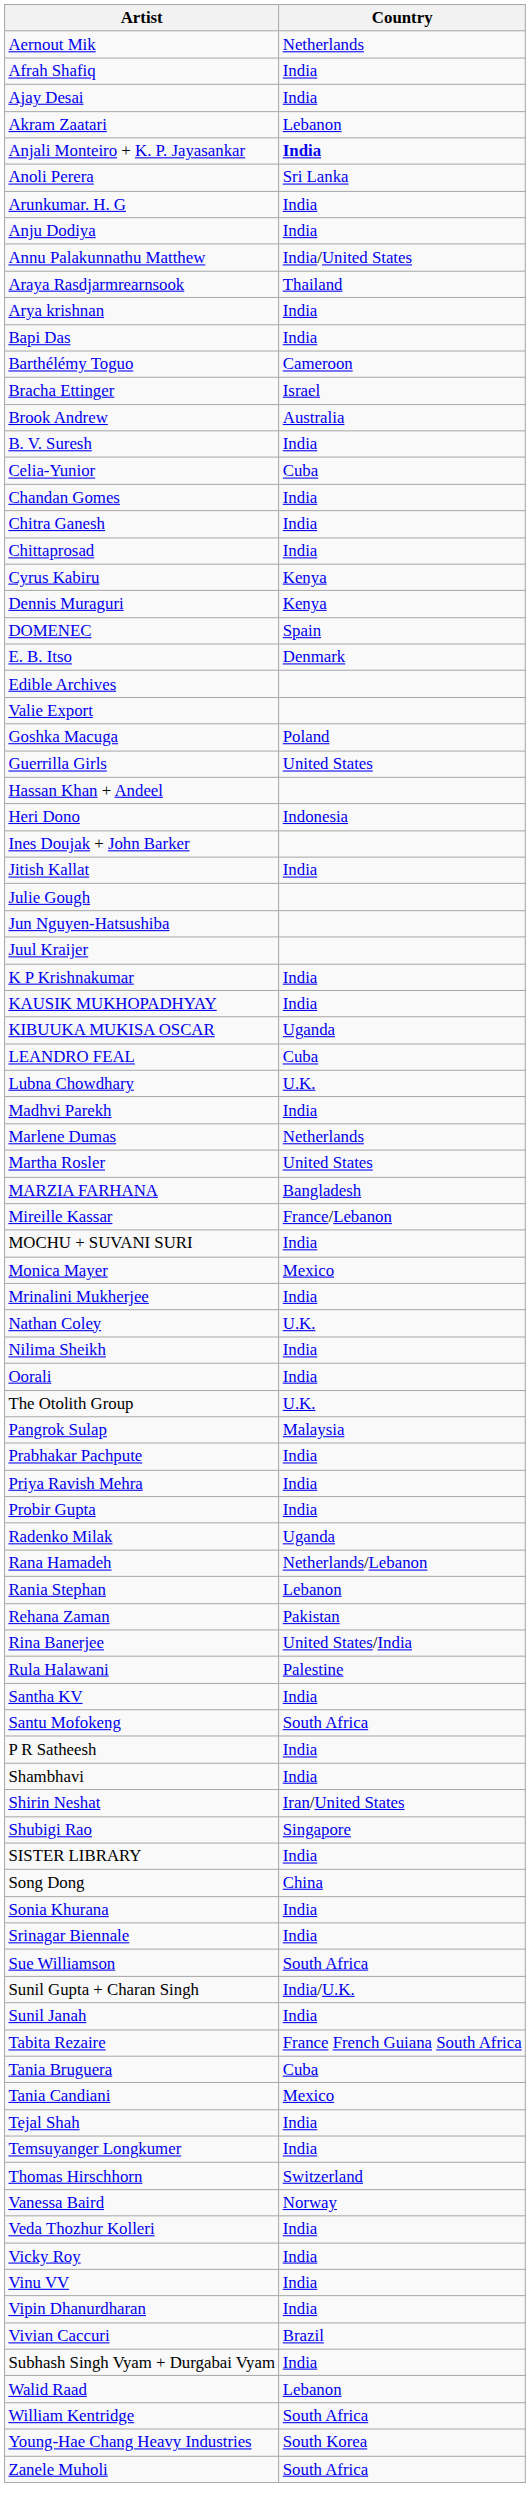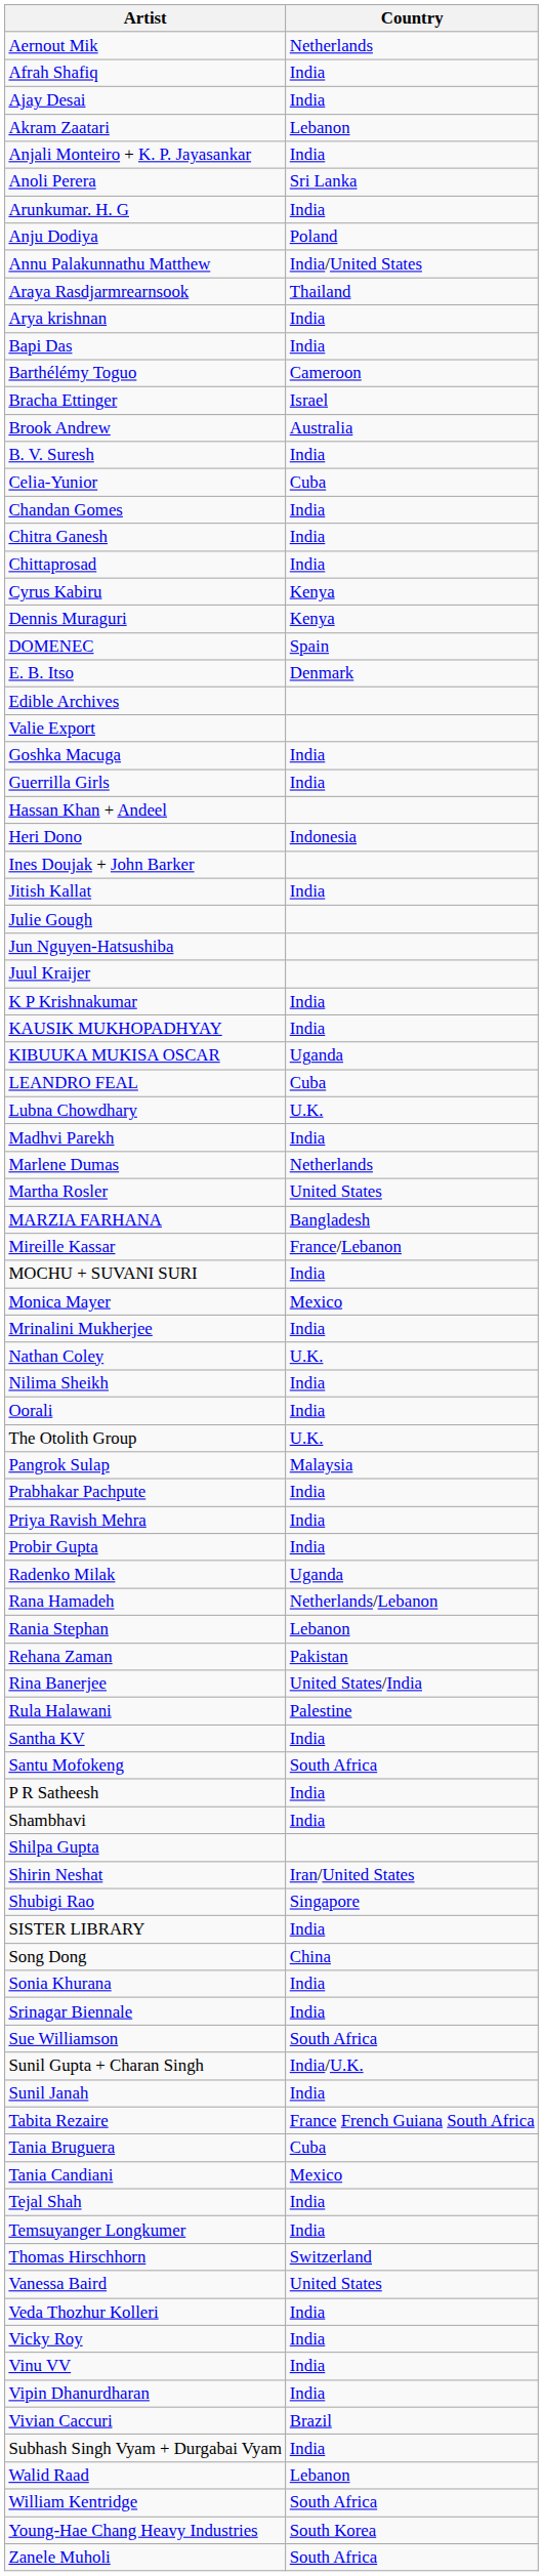 <table class="wikitable">
 <tr>
 <th>Artist</th>
 <th>Country</th>
 </tr>
 <tr>
 <td><a href='#'>Aernout Mik</a></td>
 <td><a href='#'>Netherlands</a></td>
 </tr>
 <tr>
 <td><a href='#'>Afrah Shafiq</a></td>
 <td><a href='#'>India</a></td>
 </tr>
 <tr>
 <td><a href='#'>Ajay Desai</a></td>
 <td><a href='#'>India</a></td>
 </tr>
 <tr>
 <td><a href='#'>Akram Zaatari</a></td>
 <td><a href='#'>Lebanon</a></td>
 </tr>
 <tr>
 <td><a href='#'>Anjali Monteiro</a> + <a href='#'>K. P. Jayasankar</a></td>
-<td><strong><a href='#'>India</a></strong></td>
+<td><a href='#'>India</a></td>
 </tr>
 <tr>
 <td><a href='#'>Anoli Perera</a></td>
 <td><a href='#'>Sri Lanka</a></td>
 </tr>
 <tr>
 <td><a href='#'>Arunkumar. H. G</a></td>
 <td><a href='#'>India</a></td>
 </tr>
 <tr>
 <td><a href='#'>Anju Dodiya</a></td>
-<td><a href='#'>India</a></td>
+<td><a href='#'>Poland</a></td>
 </tr>
 <tr>
 <td><a href='#'>Annu Palakunnathu Matthew</a></td>
 <td><a href='#'>India</a>/<a href='#'>United States</a></td>
 </tr>
 <tr>
 <td><a href='#'>Araya Rasdjarmrearnsook</a></td>
 <td><a href='#'>Thailand</a></td>
 </tr>
 <tr>
 <td><a href='#'>Arya krishnan</a></td>
 <td><a href='#'>India</a></td>
 </tr>
 <tr>
 <td><a href='#'>Bapi Das</a></td>
 <td><a href='#'>India</a></td>
 </tr>
 <tr>
 <td><a href='#'>Barthélémy Toguo</a></td>
 <td><a href='#'>Cameroon</a></td>
 </tr>
 <tr>
 <td><a href='#'>Bracha Ettinger</a></td>
 <td><a href='#'>Israel</a></td>
 </tr>
 <tr>
 <td><a href='#'>Brook Andrew</a></td>
 <td><a href='#'>Australia</a></td>
 </tr>
 <tr>
 <td><a href='#'>B. V. Suresh</a></td>
 <td><a href='#'>India</a></td>
 </tr>
 <tr>
 <td><a href='#'>Celia-Yunior</a></td>
 <td><a href='#'>Cuba</a></td>
 </tr>
 <tr>
 <td><a href='#'>Chandan Gomes</a></td>
 <td><a href='#'>India</a></td>
 </tr>
 <tr>
 <td><a href='#'>Chitra Ganesh</a></td>
 <td><a href='#'>India</a></td>
 </tr>
 <tr>
 <td><a href='#'>Chittaprosad</a></td>
 <td><a href='#'>India</a></td>
 </tr>
 <tr>
 <td><a href='#'>Cyrus Kabiru</a></td>
 <td><a href='#'>Kenya</a></td>
 </tr>
 <tr>
 <td><a href='#'>Dennis Muraguri</a></td>
 <td><a href='#'>Kenya</a></td>
 </tr>
 <tr>
 <td><a href='#'>DOMENEC</a></td>
 <td><a href='#'>Spain</a></td>
 </tr>
 <tr>
 <td><a href='#'>E. B. Itso</a></td>
 <td><a href='#'>Denmark</a></td>
 </tr>
 <tr>
 <td><a href='#'>Edible Archives</a></td>
 <td></td>
 </tr>
 <tr>
 <td><a href='#'>Valie Export</a></td>
 <td></td>
 </tr>
 <tr>
 <td><a href='#'>Goshka Macuga</a></td>
-<td><a href='#'>Poland</a></td>
+<td><a href='#'>India</a></td>
 </tr>
 <tr>
 <td><a href='#'>Guerrilla Girls</a></td>
-<td><a href='#'>United States</a></td>
+<td><a href='#'>India</a></td>
 </tr>
 <tr>
 <td><a href='#'>Hassan Khan</a> + <a href='#'>Andeel</a></td>
 <td></td>
 </tr>
 <tr>
 <td><a href='#'>Heri Dono</a></td>
 <td><a href='#'>Indonesia</a></td>
 </tr>
 <tr>
 <td><a href='#'>Ines Doujak</a> + <a href='#'>John Barker</a></td>
 <td></td>
 </tr>
 <tr>
 <td><a href='#'>Jitish Kallat</a></td>
 <td><a href='#'>India</a></td>
 </tr>
 <tr>
 <td><a href='#'>Julie Gough</a></td>
 <td></td>
 </tr>
 <tr>
 <td><a href='#'>Jun Nguyen-Hatsushiba</a></td>
 <td></td>
 </tr>
 <tr>
 <td><a href='#'>Juul Kraijer</a></td>
 <td></td>
 </tr>
 <tr>
 <td><a href='#'>K P Krishnakumar</a></td>
 <td><a href='#'>India</a></td>
 </tr>
 <tr>
 <td><a href='#'>KAUSIK MUKHOPADHYAY</a></td>
 <td><a href='#'>India</a></td>
 </tr>
 <tr>
 <td><a href='#'>KIBUUKA MUKISA OSCAR</a></td>
 <td><a href='#'>Uganda</a></td>
 </tr>
 <tr>
 <td><a href='#'>LEANDRO FEAL</a></td>
 <td><a href='#'>Cuba</a></td>
 </tr>
 <tr>
 <td><a href='#'>Lubna Chowdhary</a></td>
 <td><a href='#'>U.K.</a></td>
 </tr>
 <tr>
 <td><a href='#'>Madhvi Parekh</a></td>
 <td><a href='#'>India</a></td>
 </tr>
 <tr>
 <td><a href='#'>Marlene Dumas</a></td>
 <td><a href='#'>Netherlands</a></td>
 </tr>
 <tr>
 <td><a href='#'>Martha Rosler</a></td>
 <td><a href='#'>United States</a></td>
 </tr>
 <tr>
 <td><a href='#'>MARZIA FARHANA</a></td>
 <td><a href='#'>Bangladesh</a></td>
 </tr>
 <tr>
 <td><a href='#'>Mireille Kassar</a></td>
 <td><a href='#'>France</a>/<a href='#'>Lebanon</a></td>
 </tr>
 <tr>
 <td>MOCHU + SUVANI SURI</td>
 <td><a href='#'>India</a></td>
 </tr>
 <tr>
 <td><a href='#'>Monica Mayer</a></td>
 <td><a href='#'>Mexico</a></td>
 </tr>
 <tr>
 <td><a href='#'>Mrinalini Mukherjee</a></td>
 <td><a href='#'>India</a></td>
 </tr>
 <tr>
 <td><a href='#'>Nathan Coley</a></td>
 <td><a href='#'>U.K.</a></td>
 </tr>
 <tr>
 <td><a href='#'>Nilima Sheikh</a></td>
 <td><a href='#'>India</a></td>
 </tr>
 <tr>
 <td><a href='#'>Oorali</a></td>
 <td><a href='#'>India</a></td>
 </tr>
 <tr>
 <td>The Otolith Group</td>
 <td><a href='#'>U.K.</a></td>
 </tr>
 <tr>
 <td><a href='#'>Pangrok Sulap</a></td>
 <td><a href='#'>Malaysia</a></td>
 </tr>
 <tr>
 <td><a href='#'>Prabhakar Pachpute</a></td>
 <td><a href='#'>India</a></td>
 </tr>
 <tr>
 <td><a href='#'>Priya Ravish Mehra</a></td>
 <td><a href='#'>India</a></td>
 </tr>
 <tr>
 <td><a href='#'>Probir Gupta</a></td>
 <td><a href='#'>India</a></td>
 </tr>
 <tr>
 <td><a href='#'>Radenko Milak</a></td>
 <td><a href='#'>Uganda</a></td>
 </tr>
 <tr>
 <td><a href='#'>Rana Hamadeh</a></td>
 <td><a href='#'>Netherlands</a>/<a href='#'>Lebanon</a></td>
 </tr>
 <tr>
 <td><a href='#'>Rania Stephan</a></td>
 <td><a href='#'>Lebanon</a></td>
 </tr>
 <tr>
 <td><a href='#'>Rehana Zaman</a></td>
 <td><a href='#'>Pakistan</a></td>
 </tr>
 <tr>
 <td><a href='#'>Rina Banerjee</a></td>
 <td><a href='#'>United States</a>/<a href='#'>India</a></td>
 </tr>
 <tr>
 <td><a href='#'>Rula Halawani</a></td>
 <td><a href='#'>Palestine</a></td>
 </tr>
 <tr>
 <td><a href='#'>Santha KV</a></td>
 <td><a href='#'>India</a></td>
 </tr>
 <tr>
 <td><a href='#'>Santu Mofokeng</a></td>
 <td><a href='#'>South Africa</a></td>
 </tr>
 <tr>
 <td>P R Satheesh</td>
 <td><a href='#'>India</a></td>
 </tr>
 <tr>
 <td>Shambhavi</td>
 <td><a href='#'>India</a></td>
 </tr>
 <tr>
+<td><a href='#'>Shilpa Gupta</a></td>
+<td></td>
+</tr>
+<tr>
 <td><a href='#'>Shirin Neshat</a></td>
 <td><a href='#'>Iran</a>/<a href='#'>United States</a></td>
 </tr>
 <tr>
 <td><a href='#'>Shubigi Rao</a></td>
 <td><a href='#'>Singapore</a></td>
 </tr>
 <tr>
 <td>SISTER LIBRARY</td>
 <td><a href='#'>India</a></td>
 </tr>
 <tr>
 <td>Song Dong</td>
 <td><a href='#'>China</a></td>
 </tr>
 <tr>
 <td><a href='#'>Sonia Khurana</a></td>
 <td><a href='#'>India</a></td>
 </tr>
 <tr>
 <td><a href='#'>Srinagar Biennale</a></td>
 <td><a href='#'>India</a></td>
 </tr>
 <tr>
 <td><a href='#'>Sue Williamson</a></td>
 <td><a href='#'>South Africa</a></td>
 </tr>
 <tr>
 <td>Sunil Gupta + Charan Singh</td>
 <td><a href='#'>India</a>/<a href='#'>U.K.</a></td>
 </tr>
 <tr>
 <td><a href='#'>Sunil Janah</a></td>
 <td><a href='#'>India</a></td>
 </tr>
 <tr>
 <td><a href='#'>Tabita Rezaire</a></td>
 <td><a href='#'>France</a> <a href='#'>French Guiana</a> <a href='#'>South Africa</a></td>
 </tr>
 <tr>
 <td><a href='#'>Tania Bruguera</a></td>
 <td><a href='#'>Cuba</a></td>
 </tr>
 <tr>
 <td><a href='#'>Tania Candiani</a></td>
 <td><a href='#'>Mexico</a></td>
 </tr>
 <tr>
 <td><a href='#'>Tejal Shah</a></td>
 <td><a href='#'>India</a></td>
 </tr>
 <tr>
 <td><a href='#'>Temsuyanger Longkumer</a></td>
 <td><a href='#'>India</a></td>
 </tr>
 <tr>
 <td><a href='#'>Thomas Hirschhorn</a></td>
 <td><a href='#'>Switzerland</a></td>
 </tr>
 <tr>
 <td><a href='#'>Vanessa Baird</a></td>
-<td><a href='#'>Norway</a></td>
+<td><a href='#'>United States</a></td>
 </tr>
 <tr>
 <td><a href='#'>Veda Thozhur Kolleri</a></td>
 <td><a href='#'>India</a></td>
 </tr>
 <tr>
 <td><a href='#'>Vicky Roy</a></td>
 <td><a href='#'>India</a></td>
 </tr>
 <tr>
 <td><a href='#'>Vinu VV</a></td>
 <td><a href='#'>India</a></td>
 </tr>
 <tr>
 <td><a href='#'>Vipin Dhanurdharan</a></td>
 <td><a href='#'>India</a></td>
 </tr>
 <tr>
 <td><a href='#'>Vivian Caccuri</a></td>
 <td><a href='#'>Brazil</a></td>
 </tr>
 <tr>
 <td>Subhash Singh Vyam + Durgabai Vyam</td>
 <td><a href='#'>India</a></td>
 </tr>
 <tr>
 <td><a href='#'>Walid Raad</a></td>
 <td><a href='#'>Lebanon</a></td>
 </tr>
 <tr>
 <td><a href='#'>William Kentridge</a></td>
 <td><a href='#'>South Africa</a></td>
 </tr>
 <tr>
 <td><a href='#'>Young-Hae Chang Heavy Industries</a></td>
 <td><a href='#'>South Korea</a></td>
 </tr>
 <tr>
 <td><a href='#'>Zanele Muholi</a></td>
 <td><a href='#'>South Africa</a></td>
 </tr>
 </table>
